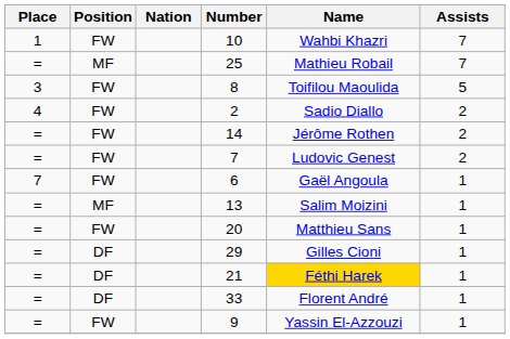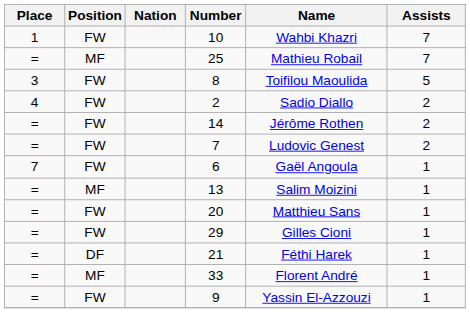 <table class="wikitable" style="font-size: 95%; text-align: center;">
 <tr>
 <th width=60>Place</th>
 <th width=60>Position</th>
 <th width=60>Nation</th>
 <th width=60>Number</th>
 <th width=150>Name</th>
 <th width=80>Assists</th>
 </tr>
 <tr>
 <td>1</td>
 <td>FW</td>
 <td></td>
 <td>10</td>
 <td><a href='#'>Wahbi Khazri</a></td>
 <td>7</td>
 </tr>
 <tr>
 <td>=</td>
 <td>MF</td>
 <td></td>
 <td>25</td>
 <td><a href='#'>Mathieu Robail</a></td>
 <td>7</td>
 </tr>
 <tr>
 <td>3</td>
 <td>FW</td>
 <td></td>
 <td>8</td>
 <td><a href='#'>Toifilou Maoulida</a></td>
 <td>5</td>
 </tr>
 <tr>
 <td>4</td>
 <td>FW</td>
 <td></td>
 <td>2</td>
 <td><a href='#'>Sadio Diallo</a></td>
 <td>2</td>
 </tr>
 <tr>
 <td>=</td>
 <td>FW</td>
 <td></td>
 <td>14</td>
 <td><a href='#'>Jérôme Rothen</a></td>
 <td>2</td>
 </tr>
 <tr>
 <td>=</td>
 <td>FW</td>
 <td></td>
 <td>7</td>
 <td><a href='#'>Ludovic Genest</a></td>
 <td>2</td>
 </tr>
 <tr>
 <td>7</td>
 <td>FW</td>
 <td></td>
 <td>6</td>
 <td><a href='#'>Gaël Angoula</a></td>
 <td>1</td>
 </tr>
 <tr>
 <td>=</td>
 <td>MF</td>
 <td></td>
 <td>13</td>
 <td><a href='#'>Salim Moizini</a></td>
 <td>1</td>
 </tr>
 <tr>
 <td>=</td>
 <td>FW</td>
 <td></td>
 <td>20</td>
 <td><a href='#'>Matthieu Sans</a></td>
 <td>1</td>
 </tr>
 <tr>
 <td>=</td>
-<td>DF</td>
+<td>FW</td>
 <td></td>
 <td>29</td>
 <td><a href='#'>Gilles Cioni</a></td>
 <td>1</td>
 </tr>
 <tr>
 <td>=</td>
 <td>DF</td>
 <td></td>
 <td>21</td>
-<td style="background: gold;"><a href='#'>Féthi Harek</a></td>
+<td><a href='#'>Féthi Harek</a></td>
 <td>1</td>
 </tr>
 <tr>
 <td>=</td>
-<td>DF</td>
+<td>MF</td>
 <td></td>
 <td>33</td>
 <td><a href='#'>Florent André</a></td>
 <td>1</td>
 </tr>
 <tr>
 <td>=</td>
 <td>FW</td>
 <td></td>
 <td>9</td>
 <td><a href='#'>Yassin El-Azzouzi</a></td>
 <td>1</td>
 </tr>
 <tr>
 </tr>
 </table>
